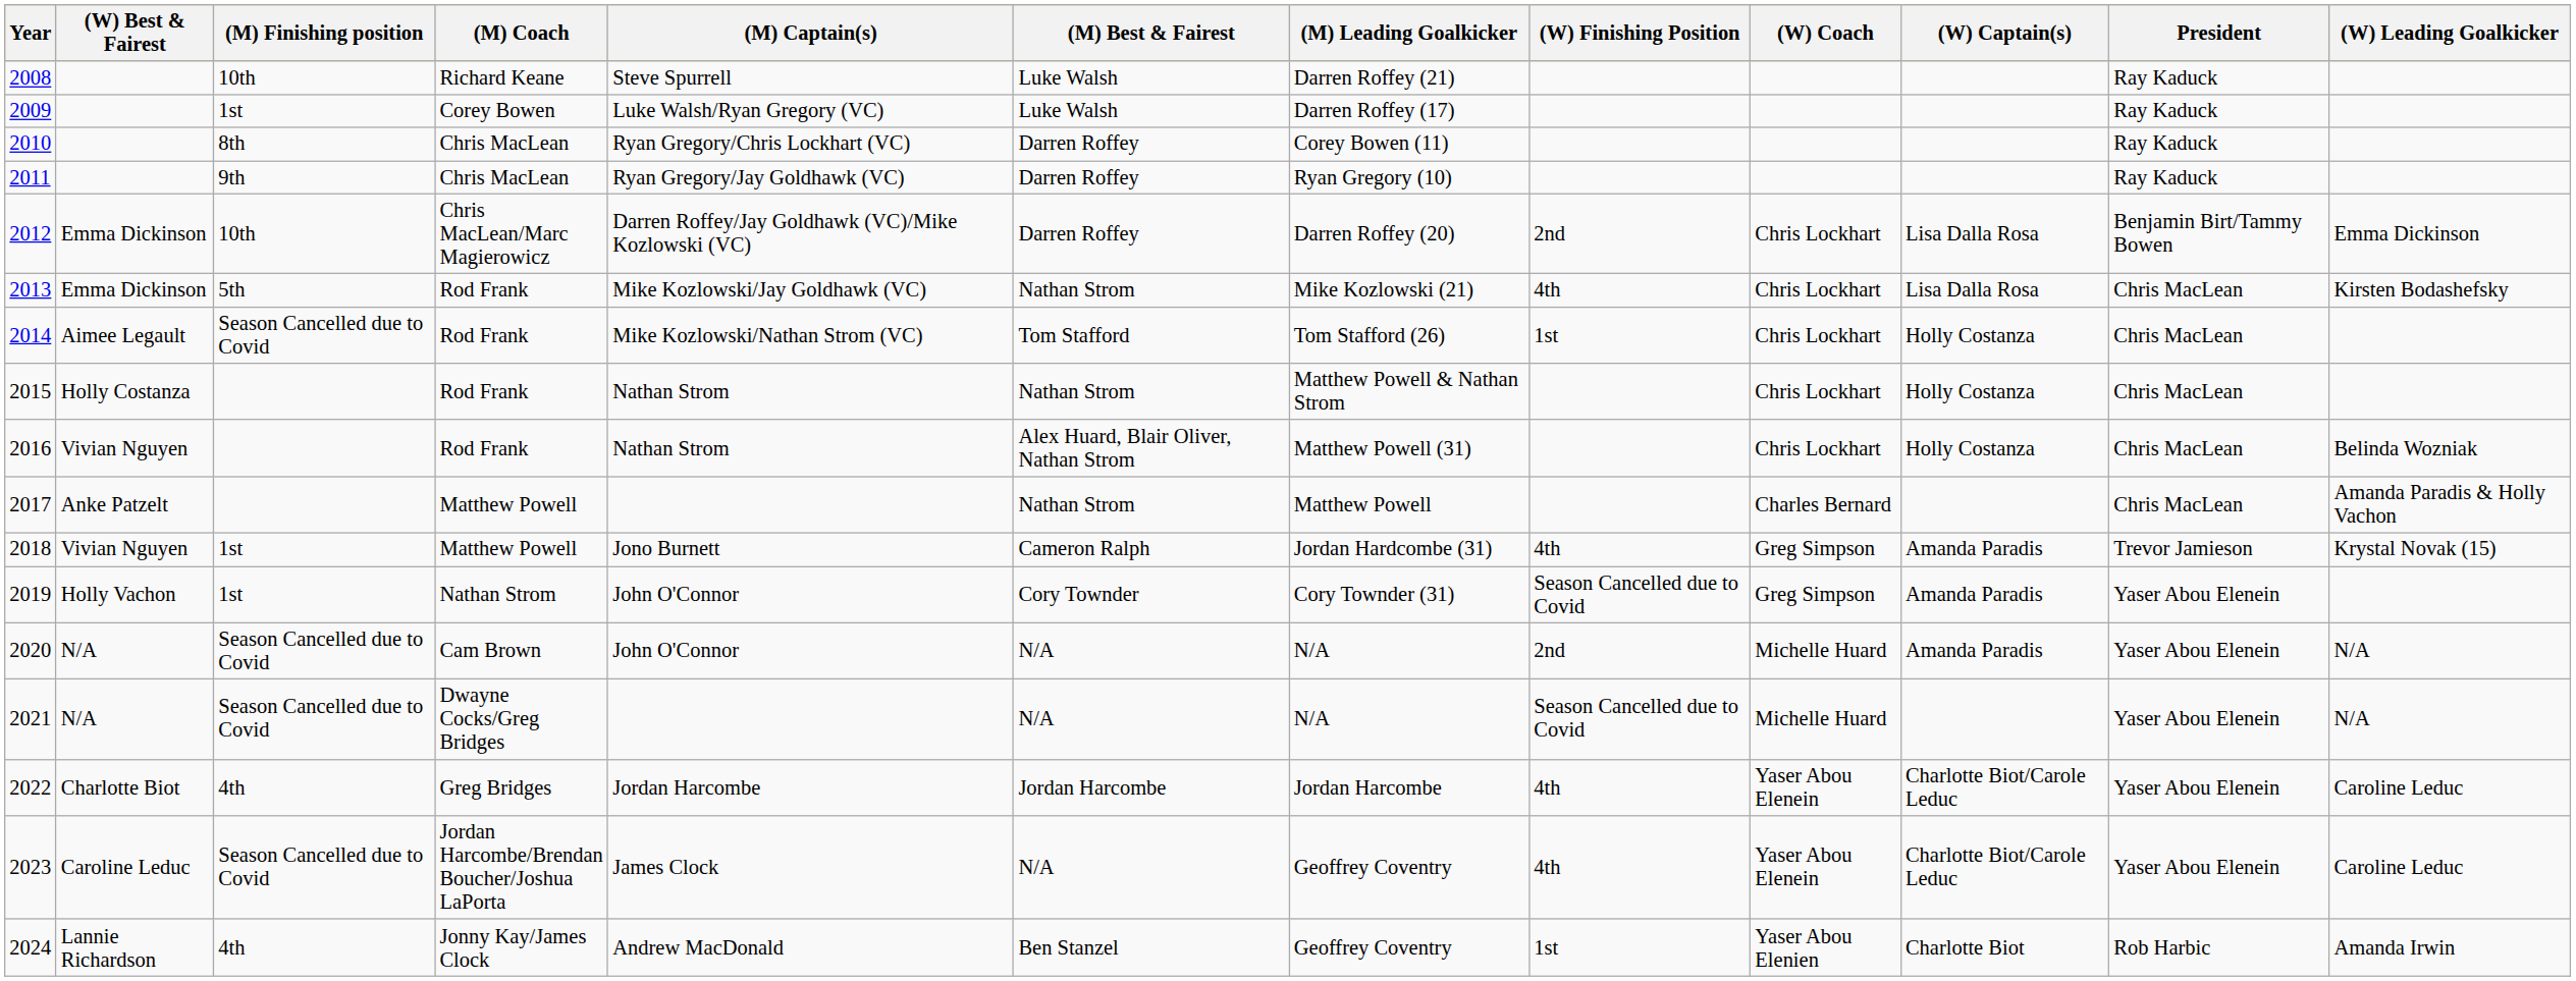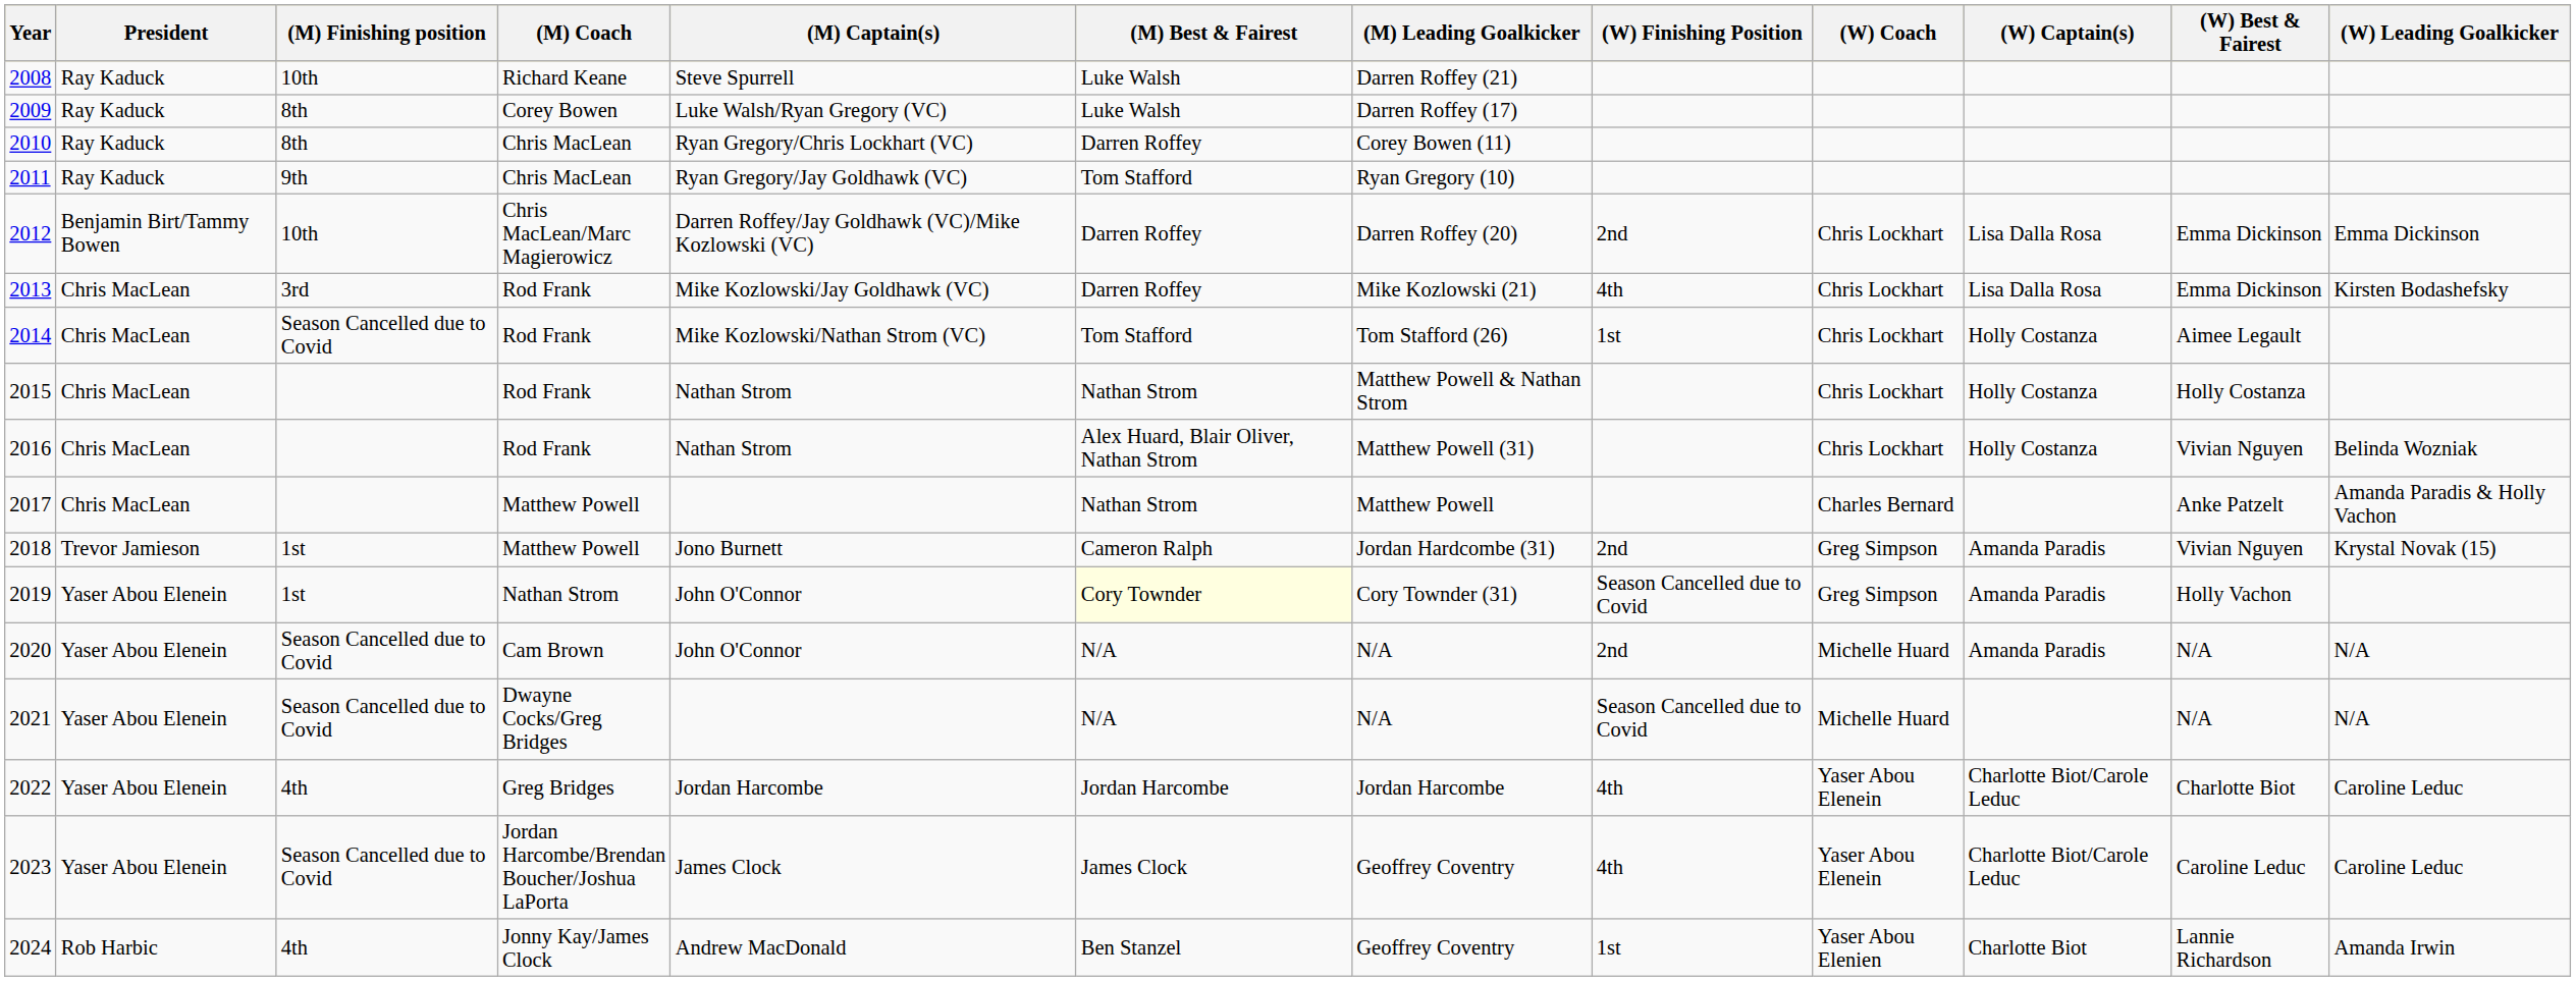 <table class="wikitable">
 <tr bgcolor=#bdb76b>
 <th>Year</th>
-<th>(W) Best & Fairest</th>
+<th>President</th>
 <th>(M) Finishing position</th>
 <th>(M) Coach</th>
 <th>(M) Captain(s)</th>
 <th>(M) Best & Fairest</th>
 <th>(M) Leading Goalkicker</th>
 <th>(W) Finishing Position</th>
 <th>(W) Coach</th>
 <th>(W) Captain(s)</th>
-<th>President</th>
+<th>(W) Best & Fairest</th>
 <th>(W) Leading Goalkicker</th>
 </tr>
 <tr>
 <td><a href='#'>2008</a></td>
-<td></td>
+<td>Ray Kaduck</td>
 <td>10th</td>
 <td style="width:80px">Richard Keane</td>
 <td>Steve Spurrell</td>
 <td>Luke Walsh</td>
 <td>Darren Roffey (21)</td>
 <td></td>
 <td></td>
 <td></td>
-<td>Ray Kaduck</td>
+<td></td>
 <td></td>
 </tr>
 <tr>
 <td><a href='#'>2009</a></td>
-<td></td>
-<td>1st</td>
+<td>Ray Kaduck</td>
+<td>8th</td>
 <td>Corey Bowen</td>
 <td>Luke Walsh/Ryan Gregory (VC)</td>
 <td>Luke Walsh</td>
 <td>Darren Roffey (17)</td>
 <td></td>
 <td></td>
 <td></td>
-<td>Ray Kaduck</td>
+<td></td>
 <td></td>
 </tr>
 <tr>
 <td><a href='#'>2010</a></td>
-<td></td>
+<td>Ray Kaduck</td>
 <td>8th</td>
 <td>Chris MacLean</td>
 <td>Ryan Gregory/Chris Lockhart (VC)</td>
 <td>Darren Roffey</td>
 <td>Corey Bowen (11)</td>
 <td></td>
 <td></td>
 <td></td>
-<td>Ray Kaduck</td>
+<td></td>
 <td></td>
 </tr>
 <tr>
 <td><a href='#'>2011</a></td>
-<td></td>
+<td>Ray Kaduck</td>
 <td>9th</td>
 <td>Chris MacLean</td>
 <td>Ryan Gregory/Jay Goldhawk (VC)</td>
-<td>Darren Roffey</td>
+<td>Tom Stafford</td>
 <td>Ryan Gregory (10)</td>
 <td></td>
 <td></td>
 <td></td>
-<td>Ray Kaduck</td>
+<td></td>
 <td></td>
 </tr>
 <tr>
 <td><a href='#'>2012</a></td>
-<td>Emma Dickinson</td>
+<td>Benjamin Birt/Tammy Bowen</td>
 <td>10th</td>
 <td>Chris MacLean/Marc Magierowicz</td>
 <td>Darren Roffey/Jay Goldhawk (VC)/Mike Kozlowski (VC)</td>
 <td>Darren Roffey</td>
 <td>Darren Roffey (20)</td>
 <td>2nd</td>
 <td>Chris Lockhart</td>
 <td>Lisa Dalla Rosa</td>
-<td>Benjamin Birt/Tammy Bowen</td>
+<td>Emma Dickinson</td>
 <td>Emma Dickinson</td>
 </tr>
 <tr>
 <td><a href='#'>2013</a></td>
-<td>Emma Dickinson</td>
-<td>5th</td>
+<td>Chris MacLean</td>
+<td>3rd</td>
 <td>Rod Frank</td>
 <td>Mike Kozlowski/Jay Goldhawk (VC)</td>
-<td>Nathan Strom</td>
+<td>Darren Roffey</td>
 <td>Mike Kozlowski (21)</td>
 <td>4th</td>
 <td>Chris Lockhart</td>
 <td>Lisa Dalla Rosa</td>
-<td>Chris MacLean</td>
+<td>Emma Dickinson</td>
 <td>Kirsten Bodashefsky</td>
 </tr>
 <tr>
 <td><a href='#'>2014</a></td>
-<td>Aimee Legault</td>
+<td>Chris MacLean</td>
 <td>Season Cancelled due to Covid</td>
 <td>Rod Frank</td>
 <td>Mike Kozlowski/Nathan Strom (VC)</td>
 <td>Tom Stafford</td>
 <td>Tom Stafford (26)</td>
 <td>1st</td>
 <td>Chris Lockhart</td>
 <td>Holly Costanza</td>
-<td>Chris MacLean</td>
+<td>Aimee Legault</td>
 <td></td>
 </tr>
 <tr>
 <td>2015</td>
-<td>Holly Costanza</td>
+<td>Chris MacLean</td>
 <td></td>
 <td>Rod Frank</td>
 <td>Nathan Strom</td>
 <td>Nathan Strom</td>
 <td>Matthew Powell & Nathan Strom</td>
 <td></td>
 <td>Chris Lockhart</td>
 <td>Holly Costanza</td>
-<td>Chris MacLean</td>
+<td>Holly Costanza</td>
 <td></td>
 </tr>
 <tr>
 <td>2016</td>
-<td>Vivian Nguyen</td>
+<td>Chris MacLean</td>
 <td></td>
 <td>Rod Frank</td>
 <td>Nathan Strom</td>
 <td>Alex Huard, Blair Oliver, Nathan Strom</td>
 <td>Matthew Powell (31)</td>
 <td></td>
 <td>Chris Lockhart</td>
 <td>Holly Costanza</td>
-<td>Chris MacLean</td>
+<td>Vivian Nguyen</td>
 <td>Belinda Wozniak</td>
 </tr>
 <tr>
 <td>2017</td>
-<td>Anke Patzelt</td>
+<td>Chris MacLean</td>
 <td></td>
 <td>Matthew Powell</td>
 <td></td>
 <td>Nathan Strom</td>
 <td>Matthew Powell</td>
 <td></td>
 <td>Charles Bernard</td>
 <td></td>
-<td>Chris MacLean</td>
+<td>Anke Patzelt</td>
 <td>Amanda Paradis & Holly Vachon</td>
 </tr>
 <tr>
 <td>2018</td>
-<td>Vivian Nguyen</td>
+<td>Trevor Jamieson</td>
 <td>1st</td>
 <td>Matthew Powell</td>
 <td>Jono Burnett</td>
 <td>Cameron Ralph</td>
 <td>Jordan Hardcombe (31)</td>
-<td>4th</td>
+<td>2nd</td>
 <td>Greg Simpson</td>
 <td>Amanda Paradis</td>
-<td>Trevor Jamieson</td>
+<td>Vivian Nguyen</td>
 <td>Krystal Novak (15)</td>
 </tr>
 <tr>
 <td>2019</td>
-<td>Holly Vachon</td>
+<td>Yaser Abou Elenein</td>
 <td>1st</td>
 <td>Nathan Strom</td>
 <td>John O'Connor</td>
-<td>Cory Townder</td>
+<td style="background: lightyellow;">Cory Townder</td>
 <td>Cory Townder (31)</td>
 <td>Season Cancelled due to Covid</td>
 <td>Greg Simpson</td>
 <td>Amanda Paradis</td>
-<td>Yaser Abou Elenein</td>
+<td>Holly Vachon</td>
 <td></td>
 </tr>
 <tr>
 <td>2020</td>
-<td>N/A</td>
+<td>Yaser Abou Elenein</td>
 <td>Season Cancelled due to Covid</td>
 <td>Cam Brown</td>
 <td>John O'Connor</td>
 <td>N/A</td>
 <td>N/A</td>
 <td>2nd</td>
 <td>Michelle Huard</td>
 <td>Amanda Paradis</td>
-<td>Yaser Abou Elenein</td>
+<td>N/A</td>
 <td>N/A</td>
 </tr>
 <tr>
 <td>2021</td>
-<td>N/A</td>
+<td>Yaser Abou Elenein</td>
 <td>Season Cancelled due to Covid</td>
 <td>Dwayne Cocks/Greg Bridges</td>
 <td></td>
 <td>N/A</td>
 <td>N/A</td>
 <td>Season Cancelled due to Covid</td>
 <td>Michelle Huard</td>
 <td></td>
-<td>Yaser Abou Elenein</td>
+<td>N/A</td>
 <td>N/A</td>
 </tr>
 <tr>
 <td>2022</td>
-<td>Charlotte Biot</td>
+<td>Yaser Abou Elenein</td>
 <td>4th</td>
 <td>Greg Bridges</td>
 <td>Jordan Harcombe</td>
 <td>Jordan Harcombe</td>
 <td>Jordan Harcombe</td>
 <td>4th</td>
 <td>Yaser Abou Elenein</td>
 <td>Charlotte Biot/Carole Leduc</td>
-<td>Yaser Abou Elenein</td>
+<td>Charlotte Biot</td>
 <td>Caroline Leduc</td>
 </tr>
 <tr>
 <td>2023</td>
-<td>Caroline Leduc</td>
+<td>Yaser Abou Elenein</td>
 <td>Season Cancelled due to Covid</td>
 <td>Jordan Harcombe/Brendan Boucher/Joshua LaPorta</td>
 <td>James Clock</td>
-<td>N/A</td>
+<td>James Clock</td>
 <td>Geoffrey Coventry</td>
 <td>4th</td>
 <td>Yaser Abou Elenein</td>
 <td>Charlotte Biot/Carole Leduc</td>
-<td>Yaser Abou Elenein</td>
+<td>Caroline Leduc</td>
 <td>Caroline Leduc</td>
 </tr>
 <tr>
 <td>2024</td>
-<td>Lannie Richardson</td>
+<td>Rob Harbic</td>
 <td>4th</td>
 <td>Jonny Kay/James Clock</td>
 <td>Andrew MacDonald</td>
 <td>Ben Stanzel</td>
 <td>Geoffrey Coventry</td>
 <td>1st</td>
 <td>Yaser Abou Elenien</td>
 <td>Charlotte Biot</td>
-<td>Rob Harbic</td>
+<td>Lannie Richardson</td>
 <td>Amanda Irwin</td>
 </tr>
 </table>
